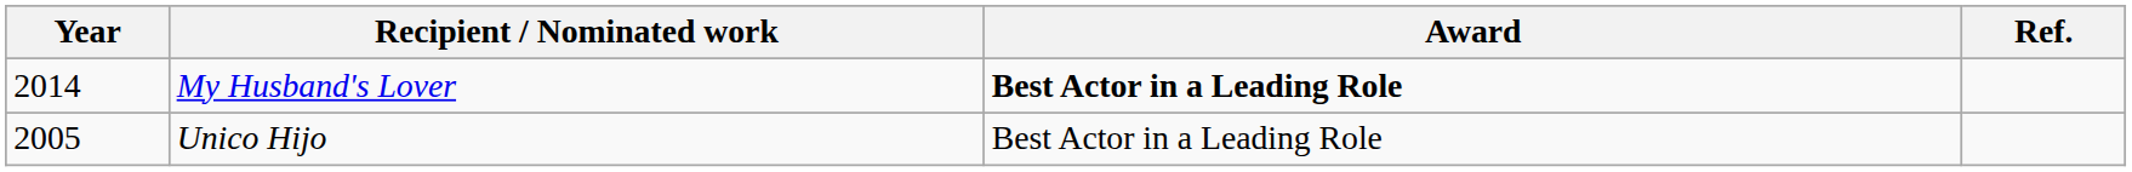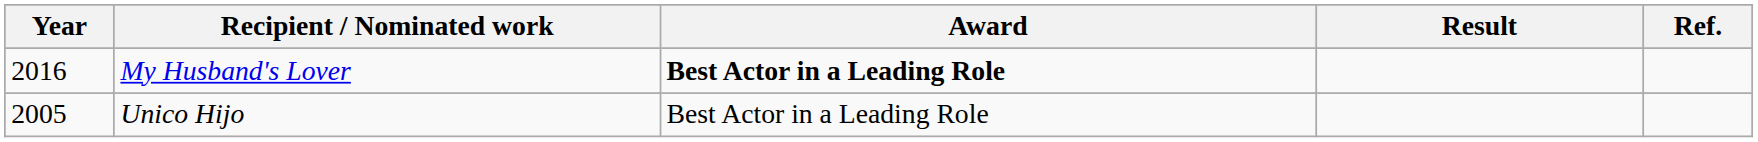 <table class="wikitable" style="width:80%">
 <tr>
 <th scope="col" width="5%" style="white-space: nowrap;">Year</th>
 <th scope="col" width="25%" style="white-space: nowrap;">Recipient / Nominated work</th>
 <th scope="col" width="30%" style="white-space: nowrap;">Award</th>
+<th scope="col" width="15%" style="white-space: nowrap;">Result</th>
 <th scope="col" width="5%" style="white-space: nowrap;">Ref.</th>
 </tr>
 <tr>
-<td>2014</td>
+<td>2016</td>
 <td><em><a href='#'>My Husband's Lover</a></em></td>
 <td><strong>Best Actor in a Leading Role</strong></td>
+<td></td>
 <td style="text-align:center;"></td>
 </tr>
 <tr>
 <td>2005</td>
 <td><em>Unico Hijo</em></td>
 <td>Best Actor in a Leading Role</td>
+<td></td>
 <td style="text-align:center;"></td>
 </tr>
 </table>
